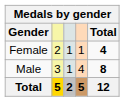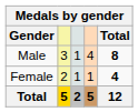 <table class=wikitable style=font-size:85%;float:right;text-align:center>
 <tr>
 <th colspan=5>Medals by gender</th>
 </tr>
 <tr>
 <th>Gender</th>
 <td bgcolor=F7F6A8></td>
 <td bgcolor=DCE5E5></td>
 <td bgcolor=FFDAB9></td>
 <th>Total</th>
 </tr>
 <tr>
+<td>Male</td>
+<td bgcolor=F7F6A8>3</td>
+<td bgcolor=DCE5E5>1</td>
+<td bgcolor=FFDAB9>4</td>
+<td><strong>8</strong></td>
+</tr>
+<tr>
 <td>Female</td>
 <td bgcolor=F7F6A8>2</td>
 <td bgcolor=DCE5E5>1</td>
 <td bgcolor=FFDAB9>1</td>
 <td><strong>4</strong></td>
-</tr>
-<tr>
-<td>Male</td>
-<td bgcolor=F7F6A8>3</td>
-<td bgcolor=DCE5E5>1</td>
-<td bgcolor=FFDAB9>4</td>
-<td><strong>8</strong></td>
 </tr>
 <tr>
 <th>Total</th>
 <th style=background:gold>5</th>
 <th style=background:silver>2</th>
 <th style=background:#c96>5</th>
 <th>12</th>
 </tr>
 </table>
